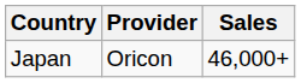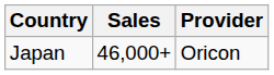 <table class="wikitable">
 <tr>
 <th>Country</th>
+<th>Sales</th>
 <th>Provider</th>
-<th>Sales</th>
 </tr>
 <tr>
 <td>Japan</td>
+<td style="text-align:center;">46,000+</td>
 <td>Oricon</td>
-<td style="text-align:center;">46,000+</td>
 </tr>
 </table>
